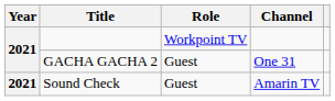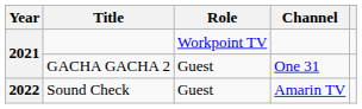 <table class="wikitable sortable plainrowheaders">
 <tr>
 <th scope="col">Year</th>
 <th scope="col">Title</th>
 <th scope="col">Role</th>
 <th class="unsortable" scope="col">Channel</th>
 <th class="unsortable" scope="col"></th>
 </tr>
 <tr>
 <th scope="row" rowspan="2">2021</th>
 <td></td>
 <td><a href='#'>Workpoint TV</a></td>
 <td></td>
 </tr>
 <tr>
 <td>GACHA GACHA  2</td>
 <td>Guest</td>
 <td><a href='#'>One 31</a></td>
 <td></td>
 </tr>
 <tr>
-<th scope="row" rowspan="1">2021</th>
+<th scope="row" rowspan="1">2022</th>
 <td>Sound Check</td>
 <td>Guest</td>
 <td><a href='#'>Amarin TV</a></td>
 <td></td>
 </tr>
 </table>
